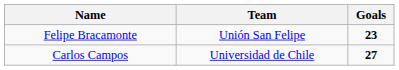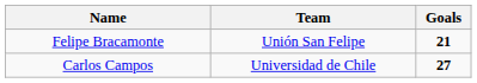 <table class="wikitable" style="font-size:95%; text-align:center;">
 <tr>
 <th width="205">Name</th>
 <th width="205">Team</th>
 <th width="50">Goals</th>
 </tr>
 <tr>
 <td> <a href='#'>Felipe Bracamonte</a></td>
 <td><a href='#'>Unión San Felipe</a></td>
-<td><strong>23</strong></td>
+<td><strong>21</strong></td>
 </tr>
 <tr>
 <td> <a href='#'>Carlos Campos</a></td>
 <td><a href='#'>Universidad de Chile</a></td>
 <td><strong>27</strong></td>
 </tr>
 </table>
